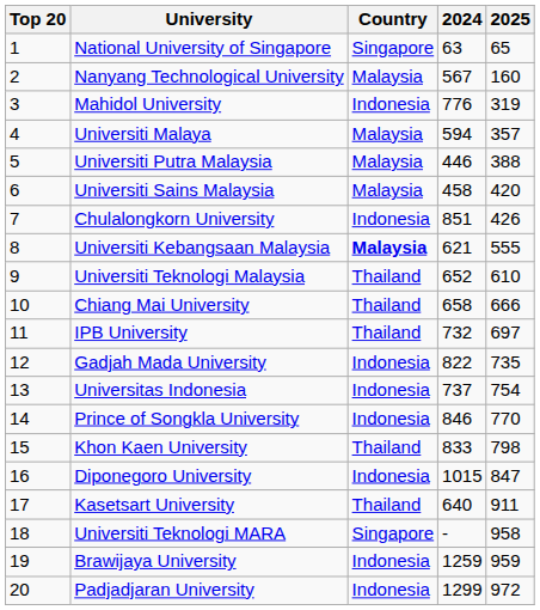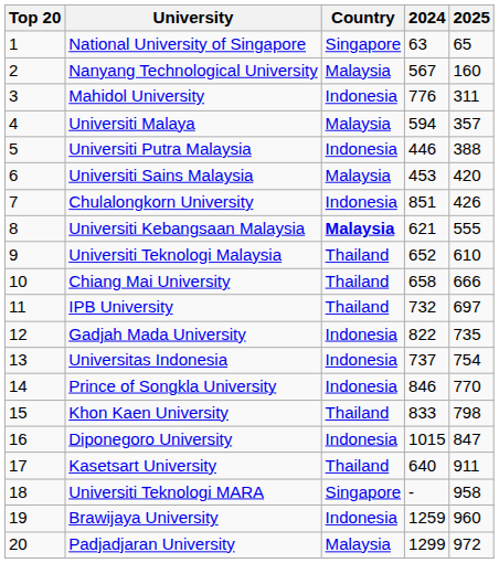 <table class="wikitable sortable">
 <tr>
 <th>Top 20</th>
 <th>University</th>
 <th>Country</th>
 <th>2024</th>
 <th>2025</th>
 </tr>
 <tr>
 <td>1</td>
 <td> <a href='#'>National University of Singapore</a></td>
 <td><a href='#'>Singapore</a></td>
 <td>63</td>
 <td>65</td>
 </tr>
 <tr>
 <td>2</td>
 <td> <a href='#'>Nanyang Technological University</a></td>
 <td><a href='#'>Malaysia</a></td>
 <td>567</td>
 <td>160</td>
 </tr>
 <tr>
 <td>3</td>
 <td> <a href='#'>Mahidol University</a></td>
 <td><a href='#'>Indonesia</a></td>
 <td>776</td>
-<td>319</td>
+<td>311</td>
 </tr>
 <tr>
 <td>4</td>
 <td> <a href='#'>Universiti Malaya</a></td>
 <td><a href='#'>Malaysia</a></td>
 <td>594</td>
 <td>357</td>
 </tr>
 <tr>
 <td>5</td>
 <td> <a href='#'>Universiti Putra Malaysia</a></td>
-<td><a href='#'>Malaysia</a></td>
+<td><a href='#'>Indonesia</a></td>
 <td>446</td>
 <td>388</td>
 </tr>
 <tr>
 <td>6</td>
 <td> <a href='#'>Universiti Sains Malaysia</a></td>
 <td><a href='#'>Malaysia</a></td>
-<td>458</td>
+<td>453</td>
 <td>420</td>
 </tr>
 <tr>
 <td>7</td>
 <td> <a href='#'>Chulalongkorn University</a></td>
 <td><a href='#'>Indonesia</a></td>
 <td>851</td>
 <td>426</td>
 </tr>
 <tr>
 <td>8</td>
 <td> <a href='#'>Universiti Kebangsaan Malaysia</a></td>
 <td><strong><a href='#'>Malaysia</a></strong></td>
 <td>621</td>
 <td>555</td>
 </tr>
 <tr>
 <td>9</td>
 <td> <a href='#'>Universiti Teknologi Malaysia</a></td>
 <td><a href='#'>Thailand</a></td>
 <td>652</td>
 <td>610</td>
 </tr>
 <tr>
 <td>10</td>
 <td> <a href='#'>Chiang Mai University</a></td>
 <td><a href='#'>Thailand</a></td>
 <td>658</td>
 <td>666</td>
 </tr>
 <tr>
 <td>11</td>
 <td> <a href='#'>IPB University</a></td>
 <td><a href='#'>Thailand</a></td>
 <td>732</td>
 <td>697</td>
 </tr>
 <tr>
 <td>12</td>
 <td> <a href='#'>Gadjah Mada University</a></td>
 <td><a href='#'>Indonesia</a></td>
 <td>822</td>
 <td>735</td>
 </tr>
 <tr>
 <td>13</td>
 <td> <a href='#'>Universitas Indonesia</a></td>
 <td><a href='#'>Indonesia</a></td>
 <td>737</td>
 <td>754</td>
 </tr>
 <tr>
 <td>14</td>
 <td> <a href='#'>Prince of Songkla University</a></td>
 <td><a href='#'>Indonesia</a></td>
 <td>846</td>
 <td>770</td>
 </tr>
 <tr>
 <td>15</td>
 <td> <a href='#'>Khon Kaen University</a></td>
 <td><a href='#'>Thailand</a></td>
 <td>833</td>
 <td>798</td>
 </tr>
 <tr>
 <td>16</td>
 <td> <a href='#'>Diponegoro University</a></td>
 <td><a href='#'>Indonesia</a></td>
 <td>1015</td>
 <td>847</td>
 </tr>
 <tr>
 <td>17</td>
 <td> <a href='#'>Kasetsart University</a></td>
 <td><a href='#'>Thailand</a></td>
 <td>640</td>
 <td>911</td>
 </tr>
 <tr>
 <td>18</td>
 <td> <a href='#'>Universiti Teknologi MARA</a></td>
 <td><a href='#'>Singapore</a></td>
 <td>-</td>
 <td>958</td>
 </tr>
 <tr>
 <td>19</td>
 <td> <a href='#'>Brawijaya University</a></td>
 <td><a href='#'>Indonesia</a></td>
 <td>1259</td>
-<td>959</td>
+<td>960</td>
 </tr>
 <tr>
 <td>20</td>
 <td> <a href='#'>Padjadjaran University</a></td>
-<td><a href='#'>Indonesia</a></td>
+<td><a href='#'>Malaysia</a></td>
 <td>1299</td>
 <td>972</td>
 </tr>
 </table>
